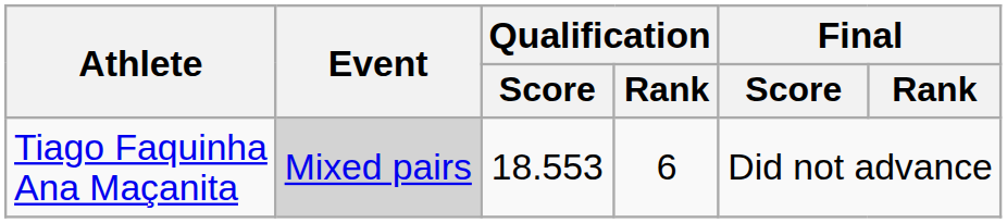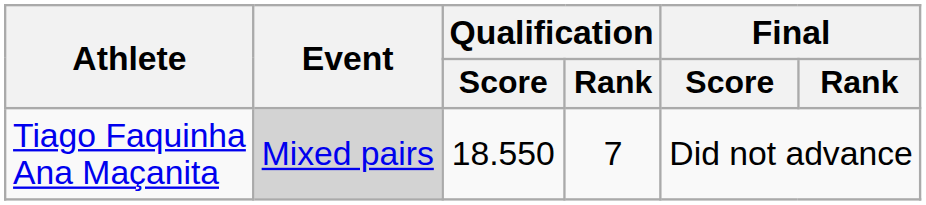 <table class=wikitable style="font-size:90%; text-align:center;">
 <tr>
 <th rowspan=2>Athlete</th>
 <th rowspan=2>Event</th>
 <th colspan=2>Qualification</th>
 <th colspan=2>Final</th>
 </tr>
 <tr style="font-size:95%">
 <th>Score</th>
 <th>Rank</th>
 <th>Score</th>
 <th>Rank</th>
 </tr>
 <tr>
 <td align=left><a href='#'>Tiago Faquinha</a><br><a href='#'>Ana Maçanita</a></td>
 <td align=left style="background: lightgrey;"><a href='#'>Mixed pairs</a></td>
-<td>18.553</td>
-<td>6 <strong></strong></td>
+<td>18.550</td>
+<td>7 <strong></strong></td>
 <td colspan=2>Did not advance</td>
 </tr>
 </table>
